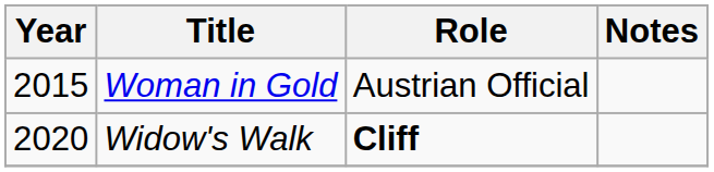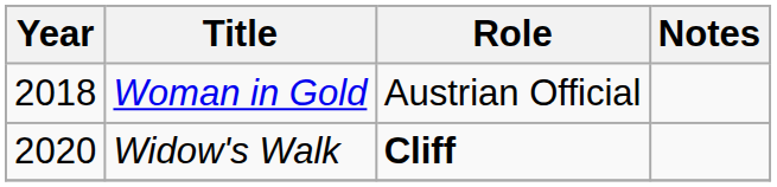 <table class="wikitable plainrowheaders sortable">
 <tr>
 <th>Year</th>
 <th>Title</th>
 <th>Role</th>
 <th>Notes</th>
 </tr>
 <tr>
-<td>2015</td>
+<td>2018</td>
 <td><em><a href='#'>Woman in Gold</a></em></td>
 <td>Austrian Official</td>
 <td></td>
 </tr>
 <tr>
 <td>2020</td>
 <td><em>Widow's Walk</em></td>
 <td><strong>Cliff</strong></td>
 <td></td>
 </tr>
 <tr>
 </tr>
 </table>
